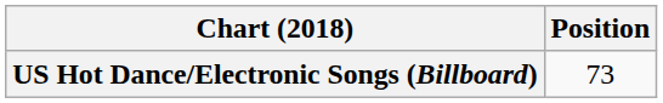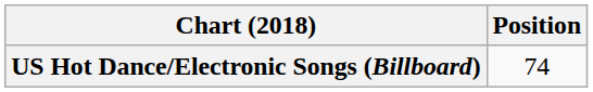 <table class="wikitable plainrowheaders" style="text-align:center">
 <tr>
 <th scope="col">Chart (2018)</th>
 <th scope="col">Position</th>
 </tr>
 <tr>
 <th scope="row">US Hot Dance/Electronic Songs (<em>Billboard</em>)</th>
-<td>73</td>
+<td>74</td>
 </tr>
 </table>
